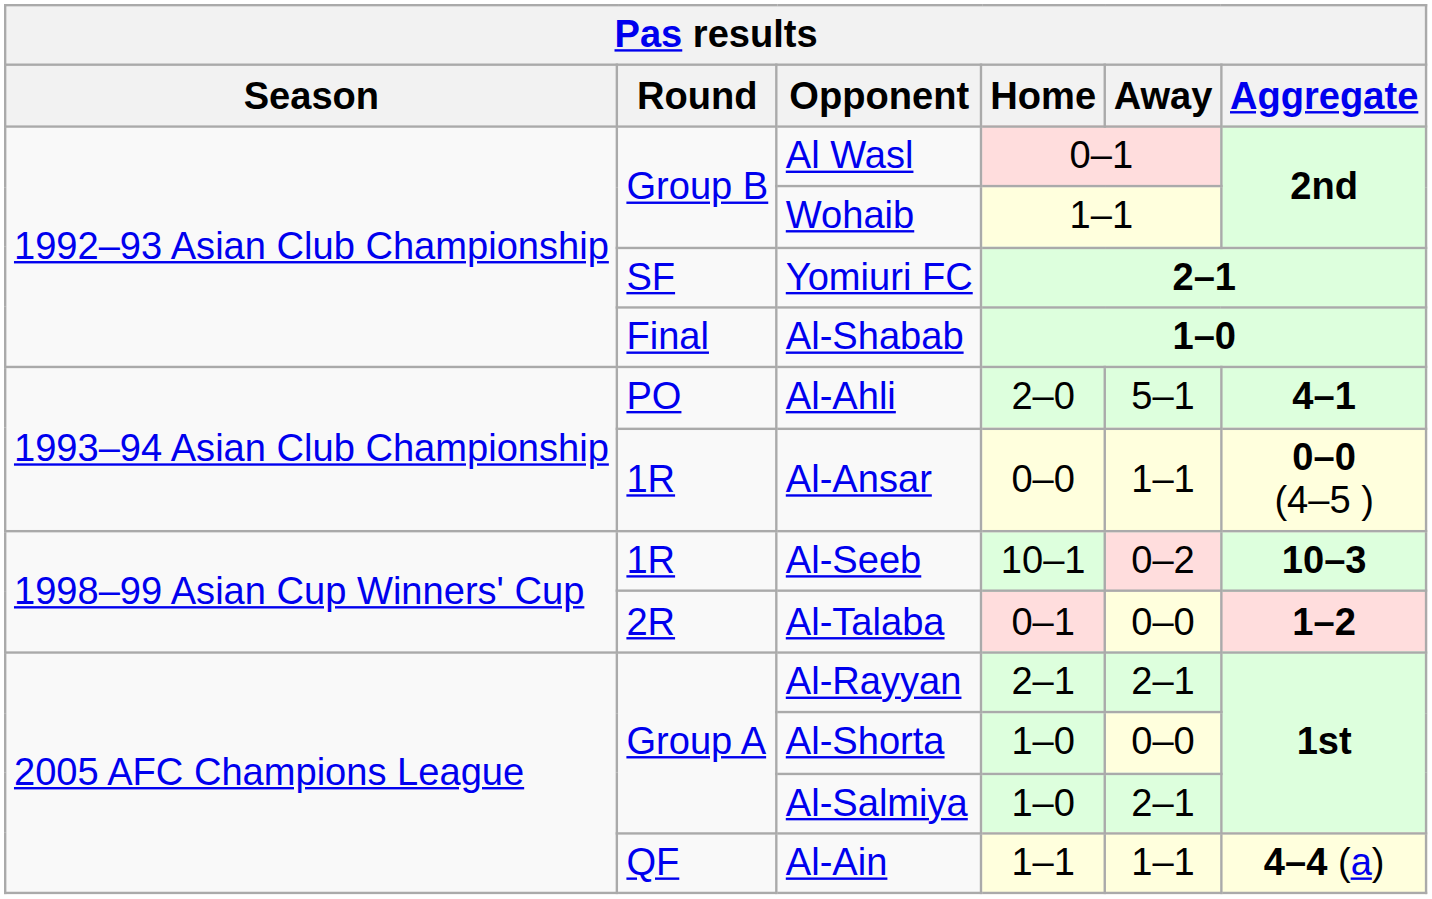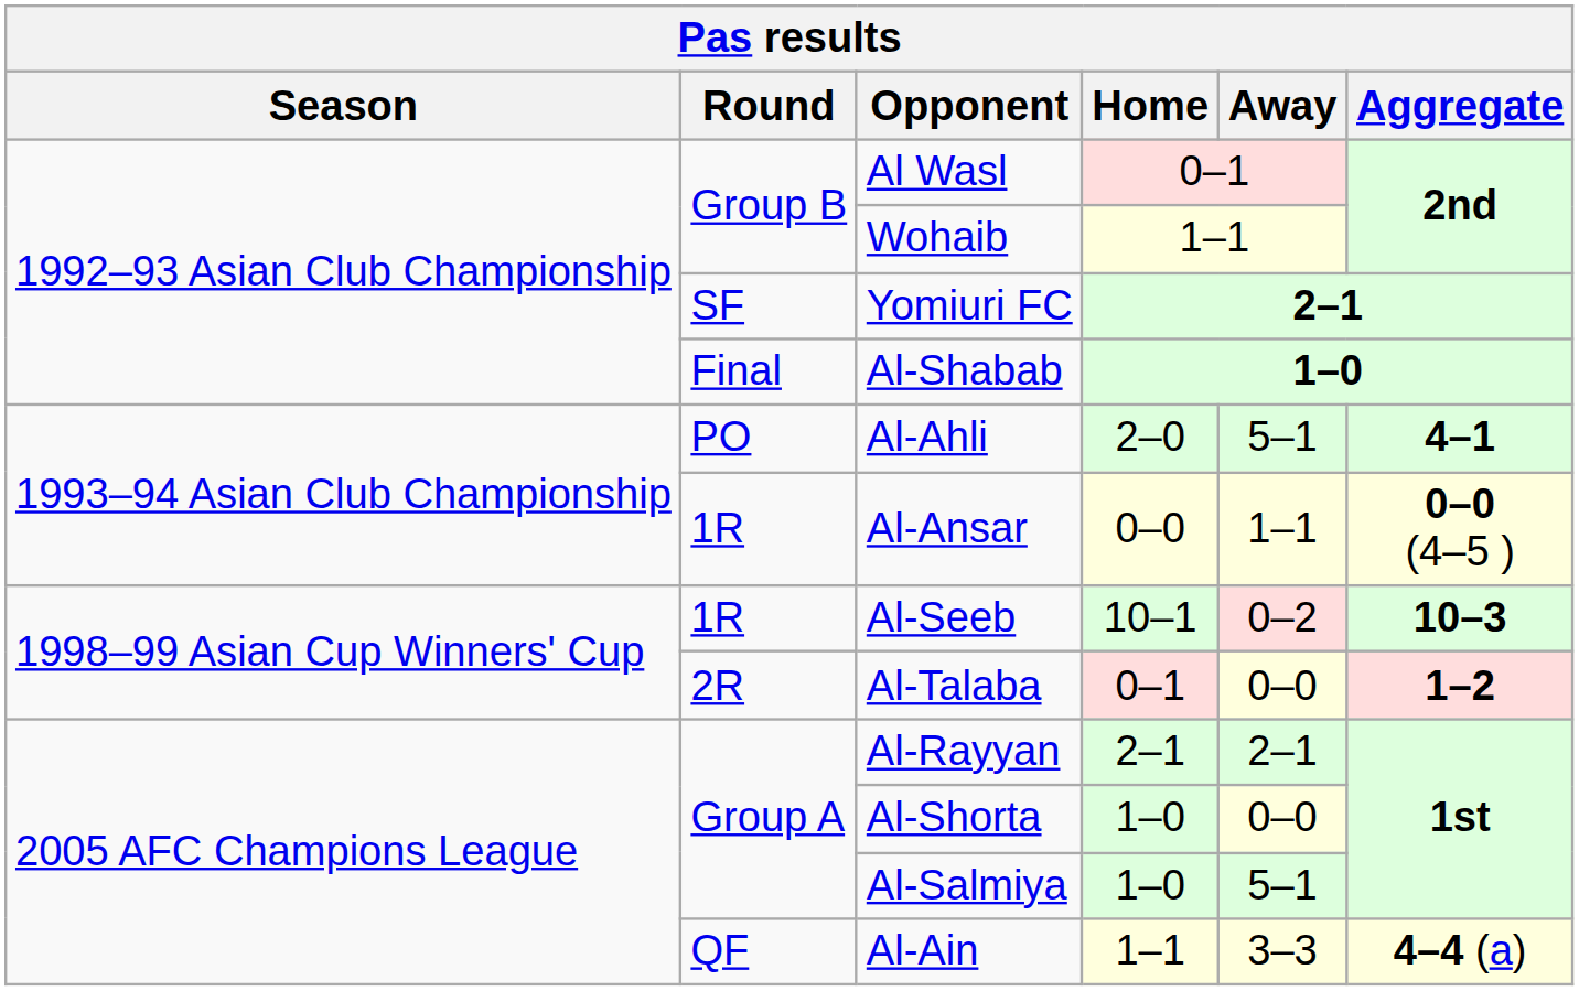 <table class="wikitable">
 <tr>
 <th colspan="6"><a href='#'>Pas</a> results</th>
 </tr>
 <tr>
 <th>Season</th>
 <th>Round</th>
 <th>Opponent</th>
 <th>Home</th>
 <th>Away</th>
 <th><a href='#'>Aggregate</a></th>
 </tr>
 <tr>
 <td rowspan="4"><a href='#'>1992–93 Asian Club Championship</a></td>
 <td rowspan="2"><a href='#'>Group B</a></td>
 <td> <a href='#'>Al Wasl</a></td>
 <td colspan="2" bgcolor="#ffdddd" style="text-align:center;">0–1</td>
 <td rowspan="2" bgcolor="#ddffdd" style="text-align:center;"><strong>2nd</strong></td>
 </tr>
 <tr>
 <td> <a href='#'>Wohaib</a></td>
 <td colspan="2" bgcolor="#ffffdd" style="text-align:center;">1–1</td>
 </tr>
 <tr>
 <td><a href='#'>SF</a></td>
 <td> <a href='#'>Yomiuri FC</a></td>
 <td colspan="3" bgcolor="#ddffdd" style="text-align:center;"><strong>2–1</strong> </td>
 </tr>
 <tr>
 <td><a href='#'>Final</a></td>
 <td> <a href='#'>Al-Shabab</a></td>
 <td colspan="3" bgcolor="#ddffdd" style="text-align:center;"><strong>1–0</strong></td>
 </tr>
 <tr>
 <td rowspan="2"><a href='#'>1993–94 Asian Club Championship</a></td>
 <td><a href='#'>PO</a></td>
 <td> <a href='#'>Al-Ahli</a></td>
 <td bgcolor="#ddffdd" style="text-align:center;">2–0</td>
 <td bgcolor="#ddffdd" style="text-align:center;">5–1</td>
 <td bgcolor="#ddffdd" style="text-align:center;"><strong>4–1</strong></td>
 </tr>
 <tr>
 <td><a href='#'>1R</a></td>
 <td> <a href='#'>Al-Ansar</a></td>
 <td bgcolor="#ffffdd" style="text-align:center;">0–0</td>
 <td bgcolor="#ffffdd" style="text-align:center;">1–1</td>
 <td bgcolor="#ffffdd" style="text-align:center;"><strong>0–0</strong><br>(4–5 )</td>
 </tr>
 <tr>
 <td rowspan="2"><a href='#'>1998–99 Asian Cup Winners' Cup</a></td>
 <td><a href='#'>1R</a></td>
 <td> <a href='#'>Al-Seeb</a></td>
 <td bgcolor="#ddffdd" style="text-align:center;">10–1</td>
 <td bgcolor="#ffdddd" style="text-align:center;">0–2</td>
 <td bgcolor="#ddffdd" style="text-align:center;"><strong>10–3</strong></td>
 </tr>
 <tr>
 <td><a href='#'>2R</a></td>
 <td> <a href='#'>Al-Talaba</a></td>
 <td bgcolor="#ffdddd" style="text-align:center;">0–1</td>
 <td bgcolor="#ffffdd" style="text-align:center;">0–0 </td>
 <td bgcolor="#ffdddd" style="text-align:center;"><strong>1–2</strong></td>
 </tr>
 <tr>
 <td rowspan="4"><a href='#'>2005 AFC Champions League</a></td>
 <td rowspan="3"><a href='#'>Group A</a></td>
 <td> <a href='#'>Al-Rayyan</a></td>
 <td bgcolor="#ddffdd" style="text-align:center;">2–1</td>
 <td bgcolor="#ddffdd" style="text-align:center;">2–1</td>
 <td rowspan="3" bgcolor="#ddffdd" style="text-align:center;"><strong>1st</strong></td>
 </tr>
 <tr>
 <td> <a href='#'>Al-Shorta</a></td>
 <td bgcolor="#ddffdd" style="text-align:center;">1–0</td>
 <td bgcolor="#ffffdd" style="text-align:center;">0–0 </td>
 </tr>
 <tr>
 <td> <a href='#'>Al-Salmiya</a></td>
 <td bgcolor="#ddffdd" style="text-align:center;">1–0</td>
-<td bgcolor="#ddffdd" style="text-align:center;">2–1</td>
+<td bgcolor="#ddffdd" style="text-align:center;">5–1</td>
 </tr>
 <tr>
 <td><a href='#'>QF</a></td>
 <td> <a href='#'>Al-Ain</a></td>
 <td bgcolor="#ffffdd" style="text-align:center;">1–1</td>
-<td bgcolor="#ffffdd" style="text-align:center;">1–1</td>
+<td bgcolor="#ffffdd" style="text-align:center;">3–3</td>
 <td bgcolor="#ffffdd" style="text-align:center;"><strong>4–4</strong> (<a href='#'>a</a>)</td>
 </tr>
 </table>
